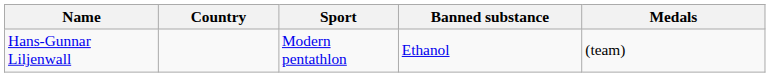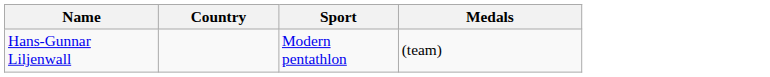 <table class="wikitable" style="font-size:98%;">
 <tr>
 <th style="width:150px;">Name</th>
 <th style="width:115px;">Country</th>
 <th style="width:115px;">Sport</th>
-<th style="width:180px;">Banned substance</th>
 <th style="width:180px;">Medals</th>
 </tr>
 <tr>
 <td><a href='#'>Hans-Gunnar Liljenwall</a></td>
 <td></td>
 <td><a href='#'>Modern pentathlon</a></td>
-<td><a href='#'>Ethanol</a></td>
 <td> (team)</td>
 </tr>
 </table>
